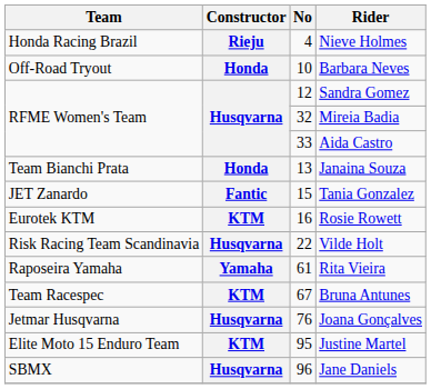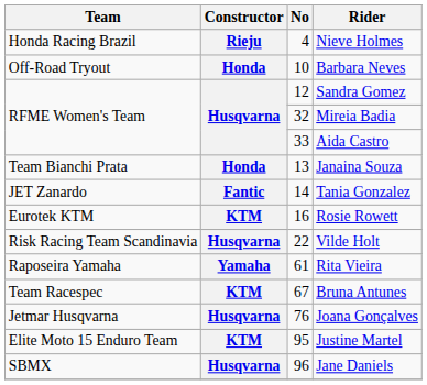 <table class="wikitable" style="font-size: 85%;">
 <tr>
 <th>Team</th>
 <th>Constructor</th>
 <th>No</th>
 <th>Rider</th>
 </tr>
 <tr>
 <td>Honda Racing Brazil</td>
 <th><a href='#'>Rieju</a></th>
 <td align="right">4</td>
 <td> <a href='#'>Nieve Holmes</a></td>
 </tr>
 <tr>
 <td>Off-Road Tryout</td>
 <th><a href='#'>Honda</a></th>
 <td align="right">10</td>
 <td> <a href='#'>Barbara Neves</a></td>
 </tr>
 <tr>
 <td rowspan=3>RFME Women's Team</td>
 <th rowspan=3><a href='#'>Husqvarna</a></th>
 <td align="right">12</td>
 <td> <a href='#'>Sandra Gomez</a></td>
 </tr>
 <tr>
 <td align="right">32</td>
 <td> <a href='#'>Mireia Badia</a></td>
 </tr>
 <tr>
 <td align="right">33</td>
 <td> <a href='#'>Aida Castro</a></td>
 </tr>
 <tr>
 <td>Team Bianchi Prata</td>
 <th><a href='#'>Honda</a></th>
 <td align="right">13</td>
 <td> <a href='#'>Janaina Souza</a></td>
 </tr>
 <tr>
 <td>JET Zanardo</td>
 <th><a href='#'>Fantic</a></th>
-<td align="right">15</td>
+<td align="right">14</td>
 <td> <a href='#'>Tania Gonzalez</a></td>
 </tr>
 <tr>
 <td>Eurotek KTM</td>
 <th><a href='#'>KTM</a></th>
 <td align="right">16</td>
 <td> <a href='#'>Rosie Rowett</a></td>
 </tr>
 <tr>
 <td>Risk Racing Team Scandinavia</td>
 <th><a href='#'>Husqvarna</a></th>
 <td align="right">22</td>
 <td> <a href='#'>Vilde Holt</a></td>
 </tr>
 <tr>
 <td>Raposeira Yamaha</td>
 <th><a href='#'>Yamaha</a></th>
 <td align="right">61</td>
 <td> <a href='#'>Rita Vieira</a></td>
 </tr>
 <tr>
 <td>Team Racespec</td>
 <th><a href='#'>KTM</a></th>
 <td align="right">67</td>
 <td> <a href='#'>Bruna Antunes</a></td>
 </tr>
 <tr>
 <td>Jetmar Husqvarna</td>
 <th><a href='#'>Husqvarna</a></th>
 <td align="right">76</td>
 <td> <a href='#'>Joana Gonçalves</a></td>
 </tr>
 <tr>
 <td>Elite Moto 15 Enduro Team</td>
 <th><a href='#'>KTM</a></th>
 <td align="right">95</td>
 <td> <a href='#'>Justine Martel</a></td>
 </tr>
 <tr>
 <td>SBMX</td>
 <th><a href='#'>Husqvarna</a></th>
 <td align="right">96</td>
 <td> <a href='#'>Jane Daniels</a></td>
 </tr>
 <tr>
 </tr>
 </table>
